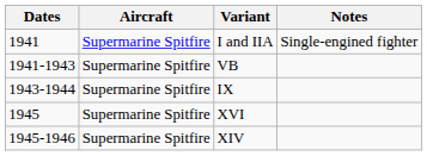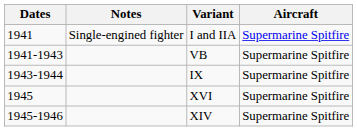 <table class="wikitable">
 <tr>
 <th>Dates</th>
+<th>Notes</th>
+<th>Variant</th>
 <th>Aircraft</th>
-<th>Variant</th>
-<th>Notes</th>
 </tr>
 <tr>
 <td>1941</td>
+<td>Single-engined fighter</td>
+<td>I and IIA</td>
 <td><a href='#'>Supermarine Spitfire</a></td>
-<td>I and IIA</td>
-<td>Single-engined fighter</td>
 </tr>
 <tr>
 <td>1941-1943</td>
+<td></td>
+<td>VB</td>
 <td>Supermarine Spitfire</td>
-<td>VB</td>
-<td></td>
 </tr>
 <tr>
 <td>1943-1944</td>
+<td></td>
+<td>IX</td>
 <td>Supermarine Spitfire</td>
-<td>IX</td>
-<td></td>
 </tr>
 <tr>
 <td>1945</td>
+<td></td>
+<td>XVI</td>
 <td>Supermarine Spitfire</td>
-<td>XVI</td>
-<td></td>
 </tr>
 <tr>
 <td>1945-1946</td>
+<td></td>
+<td>XIV</td>
 <td>Supermarine Spitfire</td>
-<td>XIV</td>
-<td></td>
 </tr>
 </table>
